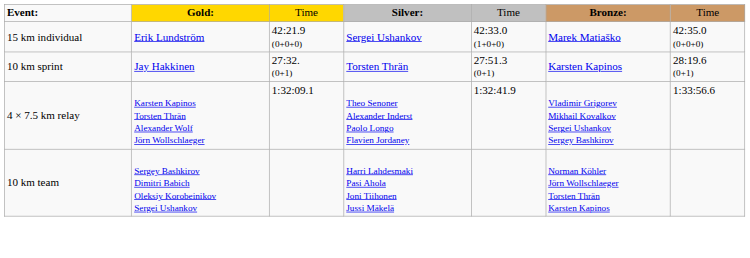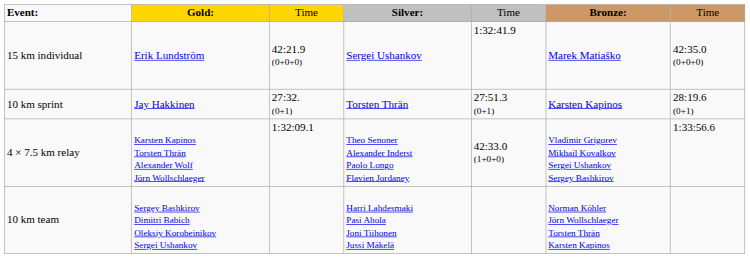 <table class="wikitable" width=85%>
 <tr>
 <td><strong>Event:</strong></td>
 <td style="text-align:center;background-color:gold;"><strong>Gold:</strong></td>
 <td style="text-align:center;background-color:gold;">Time</td>
 <td style="text-align:center;background-color:silver;"><strong>Silver:</strong></td>
 <td style="text-align:center;background-color:silver;">Time</td>
 <td style="text-align:center;background-color:#CC9966;"><strong>Bronze:</strong></td>
 <td style="text-align:center;background-color:#CC9966;">Time</td>
 </tr>
 <tr>
 <td>15 km individual<br><em></em></td>
 <td><a href='#'>Erik Lundström</a><br><small></small></td>
 <td>42:21.9<br><small>(0+0+0)</small></td>
 <td><a href='#'>Sergei Ushankov</a><br><small></small></td>
-<td>42:33.0	<br><small>(1+0+0)</small></td>
+<td>1:32:41.9	<br><small> <br> <br>  <br><br> </small></td>
 <td><a href='#'>Marek Matiaško</a><br><small></small></td>
 <td>42:35.0	<br><small>(0+0+0)</small></td>
 </tr>
 <tr>
 <td>10 km sprint<br><em></em></td>
 <td><a href='#'>Jay Hakkinen</a><br><small></small></td>
 <td>27:32.  <br><small>(0+1)</small></td>
 <td><a href='#'>Torsten Thrän</a><br><small></small></td>
 <td>27:51.3	<br><small>(0+1)</small></td>
 <td><a href='#'>Karsten Kapinos</a><br><small></small></td>
 <td>28:19.6 <br><small>(0+1)</small></td>
 </tr>
 <tr>
 <td>4 × 7.5 km relay<br><em></em></td>
 <td>  <br><small><a href='#'>Karsten Kapinos</a> <br> <a href='#'>Torsten Thrän</a> <br> <a href='#'>Alexander Wolf</a> <br> <a href='#'>Jörn Wollschlaeger</a></small></td>
 <td>1:32:09.1	<br><small> <br> <br> <br> <br> </small></td>
 <td> <br><small><a href='#'>Theo Senoner</a> <br> <a href='#'>Alexander Inderst</a> <br> <a href='#'>Paolo Longo</a> <br> <a href='#'>Flavien Jordaney</a></small></td>
-<td>1:32:41.9	<br><small> <br> <br>  <br><br> </small></td>
+<td>42:33.0	<br><small>(1+0+0)</small></td>
 <td> <br><small><a href='#'>Vladimir Grigorev</a> <br> <a href='#'>Mikhail Kovalkov</a> <br> <a href='#'>Sergei Ushankov</a> <br> <a href='#'>Sergey Bashkirov</a></small></td>
 <td>1:33:56.6	<br><small> <br> <br> <br> <br> </small></td>
 </tr>
 <tr>
 <td>10 km team</td>
 <td>  <br><small><a href='#'>Sergey Bashkirov</a> <br> <a href='#'>Dimitri Babich</a> <br> <a href='#'>Oleksiy Korobeinikov</a> <br> <a href='#'>Sergei Ushankov</a></small></td>
 <td><br><small> <br> <br> <br> <br> </small></td>
 <td> <br><small><a href='#'>Harri Lahdesmaki</a> <br> <a href='#'>Pasi Ahola</a> <br> <a href='#'>Joni Tiihonen</a> <br> <a href='#'>Jussi Mäkelä</a></small></td>
 <td><br><small> <br> <br>  <br><br> </small></td>
 <td> <br><small><a href='#'>Norman Köhler</a> <br> <a href='#'>Jörn Wollschlaeger</a> <br> <a href='#'>Torsten Thrän</a> <br> <a href='#'>Karsten Kapinos</a></small></td>
 <td><br><small> <br> <br> <br> <br> </small></td>
 </tr>
 </table>
